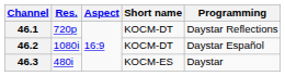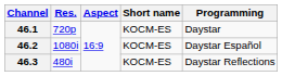 <table class="wikitable">
 <tr>
 <th><a href='#'>Channel</a></th>
 <th><a href='#'>Res.</a></th>
 <th><a href='#'>Aspect</a></th>
 <th>Short name</th>
 <th>Programming</th>
 </tr>
 <tr>
 <th scope = "row">46.1</th>
 <td><a href='#'>720p</a></td>
 <td rowspan="3"><a href='#'>16:9</a></td>
-<td>KOCM-DT</td>
-<td>Daystar Reflections</td>
+<td>KOCM-ES</td>
+<td>Daystar</td>
 </tr>
 <tr>
 <th scope = "row">46.2</th>
 <td><a href='#'>1080i</a></td>
-<td>KOCM-DT</td>
+<td>KOCM-ES</td>
 <td>Daystar Español</td>
 </tr>
 <tr>
 <th scope = "row">46.3</th>
 <td><a href='#'>480i</a></td>
 <td>KOCM-ES</td>
-<td>Daystar</td>
+<td>Daystar Reflections</td>
 </tr>
 </table>
